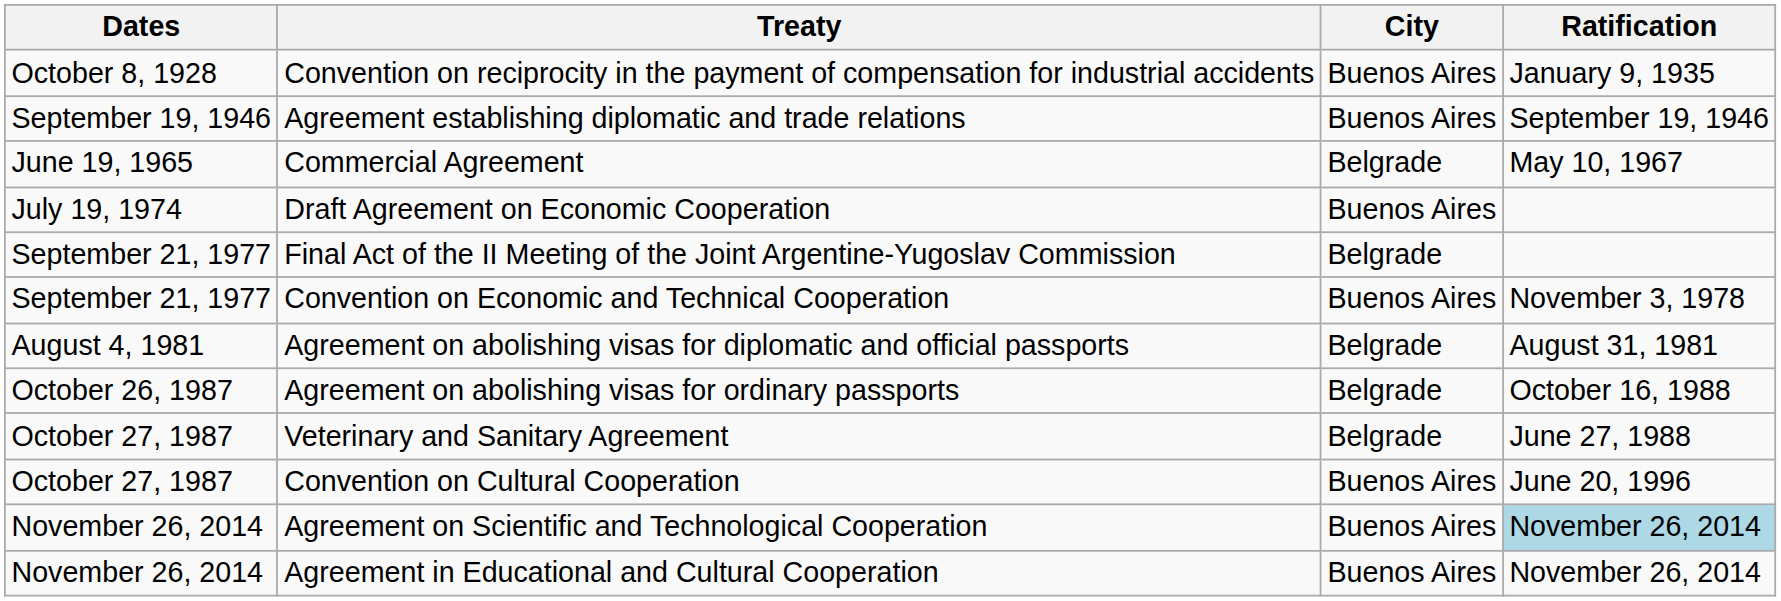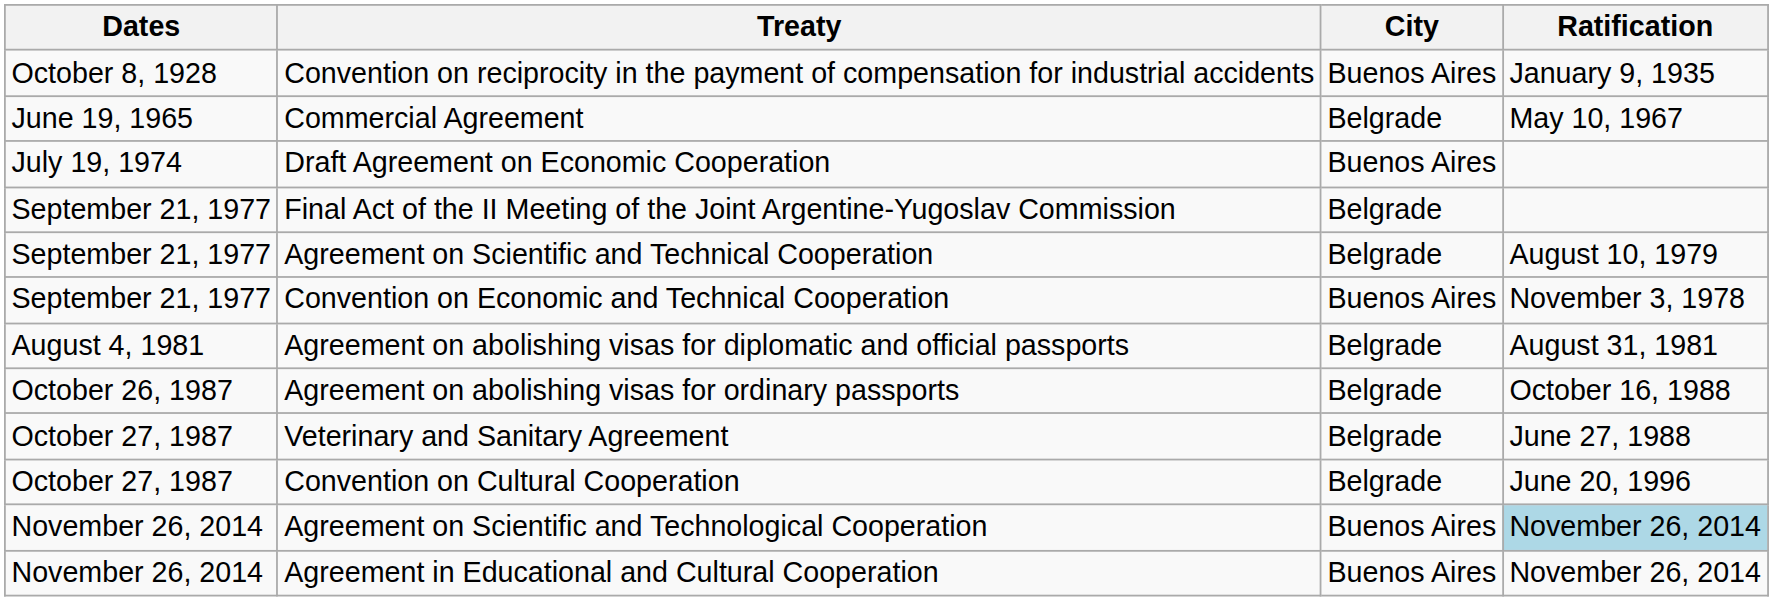 <table class=wikitable>
 <tr>
 <th>Dates</th>
 <th>Treaty</th>
 <th>City</th>
 <th>Ratification</th>
 </tr>
 <tr>
 <td>October 8, 1928</td>
 <td>Convention on reciprocity in the payment of compensation for industrial accidents</td>
 <td>Buenos Aires</td>
 <td>January 9, 1935</td>
-</tr>
-<tr>
-<td>September 19, 1946</td>
-<td>Agreement establishing diplomatic and trade relations</td>
-<td>Buenos Aires</td>
-<td>September 19, 1946</td>
 </tr>
 <tr>
 <td>June 19, 1965</td>
 <td>Commercial Agreement</td>
 <td>Belgrade</td>
 <td>May 10, 1967</td>
 </tr>
 <tr>
 <td>July 19, 1974</td>
 <td>Draft Agreement on Economic Cooperation</td>
 <td>Buenos Aires</td>
 <td></td>
 </tr>
 <tr>
 <td>September 21, 1977</td>
 <td>Final Act of the II Meeting of the Joint Argentine-Yugoslav Commission</td>
 <td>Belgrade</td>
 <td></td>
+</tr>
+<tr>
+<td>September 21, 1977</td>
+<td>Agreement on Scientific and Technical Cooperation</td>
+<td>Belgrade</td>
+<td>August 10, 1979</td>
 </tr>
 <tr>
 <td>September 21, 1977</td>
 <td>Convention on Economic and Technical Cooperation</td>
 <td>Buenos Aires</td>
 <td>November 3, 1978</td>
 </tr>
 <tr>
 <td>August 4, 1981</td>
 <td>Agreement on abolishing visas for diplomatic and official passports</td>
 <td>Belgrade</td>
 <td>August 31, 1981</td>
 </tr>
 <tr>
 <td>October 26, 1987</td>
 <td>Agreement on abolishing visas for ordinary passports</td>
 <td>Belgrade</td>
 <td>October 16, 1988</td>
 </tr>
 <tr>
 <td>October 27, 1987</td>
 <td>Veterinary and Sanitary Agreement</td>
 <td>Belgrade</td>
 <td>June 27, 1988</td>
 </tr>
 <tr>
 <td>October 27, 1987</td>
 <td>Convention on Cultural Cooperation</td>
-<td>Buenos Aires</td>
+<td>Belgrade</td>
 <td>June 20, 1996</td>
 </tr>
 <tr>
 <td>November 26, 2014</td>
 <td>Agreement on Scientific and Technological Cooperation</td>
 <td>Buenos Aires</td>
 <td style="background: lightblue;">November 26, 2014</td>
 </tr>
 <tr>
 <td>November 26, 2014</td>
 <td>Agreement in Educational and Cultural Cooperation</td>
 <td>Buenos Aires</td>
 <td>November 26, 2014</td>
 </tr>
 </table>
